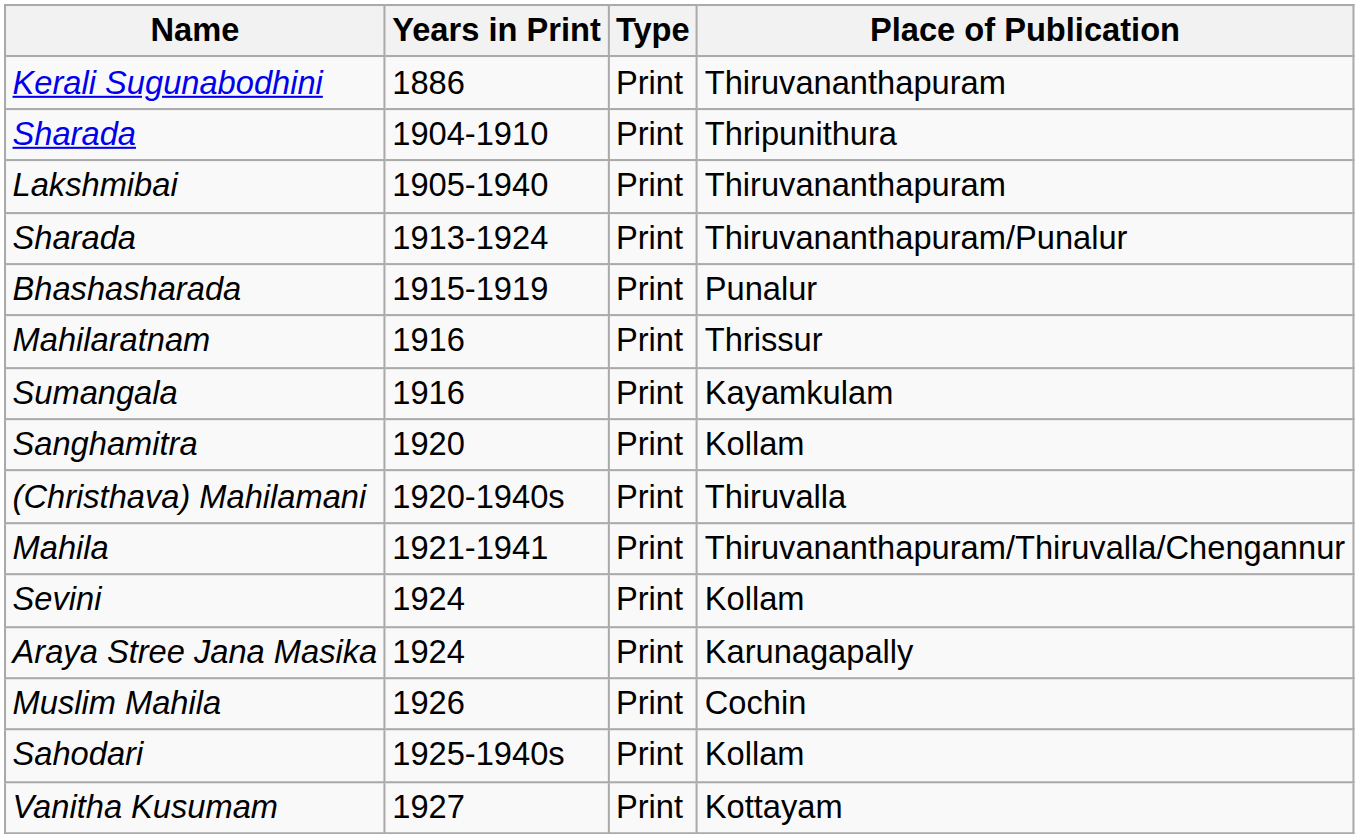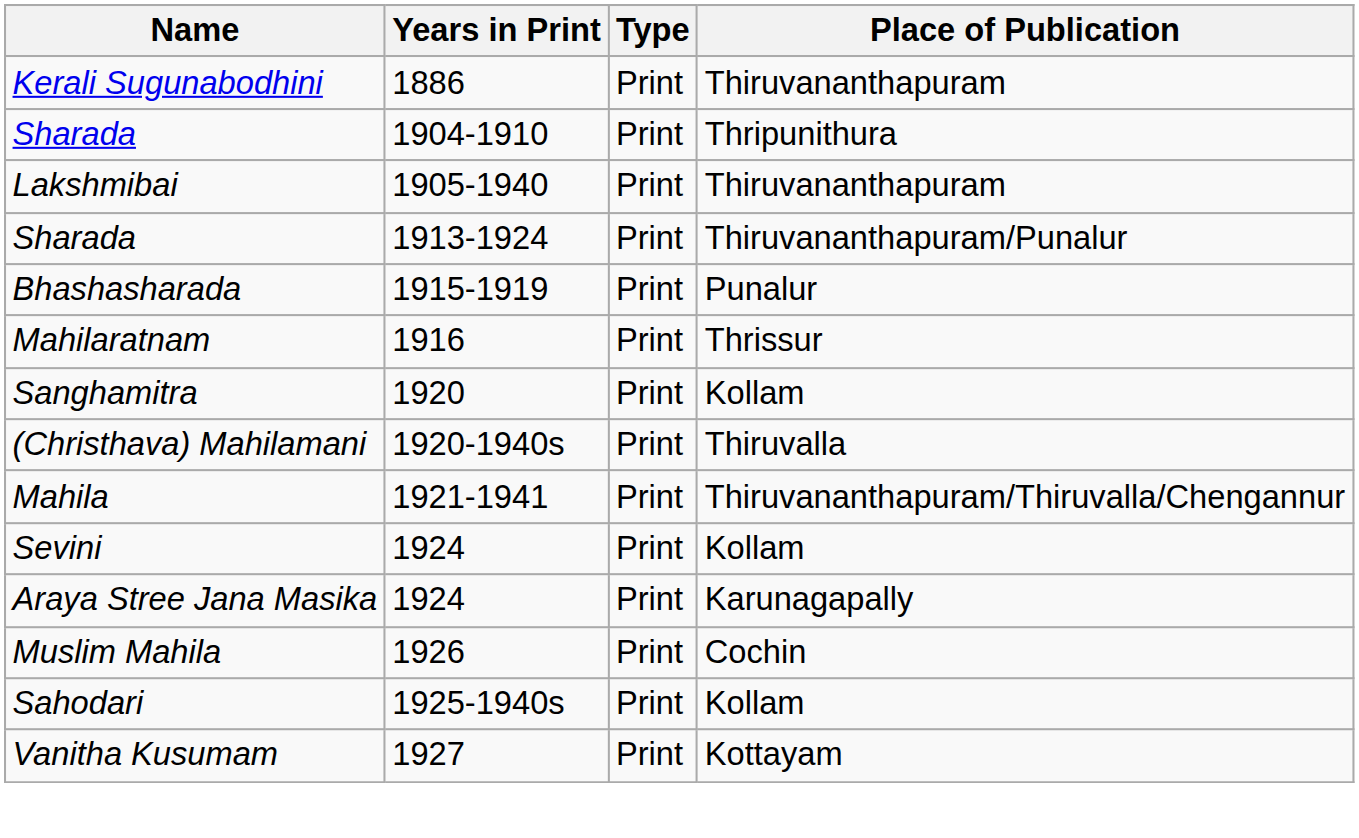 <table class="wikitable sortable">
 <tr>
 <th>Name</th>
 <th>Years in Print</th>
 <th>Type</th>
 <th>Place of Publication</th>
 </tr>
 <tr>
 <td><em><a href='#'>Kerali Sugunabodhini</a></em></td>
 <td>1886</td>
 <td>Print</td>
 <td>Thiruvananthapuram</td>
 </tr>
 <tr>
 <td><em><a href='#'>Sharada</a></em></td>
 <td>1904-1910</td>
 <td>Print</td>
 <td>Thripunithura</td>
 </tr>
 <tr>
 <td><em>Lakshmibai</em></td>
 <td>1905-1940</td>
 <td>Print</td>
 <td>Thiruvananthapuram  </td>
 </tr>
 <tr>
 <td><em>Sharada</em></td>
 <td>1913-1924</td>
 <td>Print</td>
 <td>Thiruvananthapuram/Punalur</td>
 </tr>
 <tr>
 <td><em>Bhashasharada</em></td>
 <td>1915-1919</td>
 <td>Print</td>
 <td>Punalur</td>
 </tr>
 <tr>
 <td><em>Mahilaratnam</em></td>
 <td>1916</td>
 <td>Print</td>
 <td>Thrissur</td>
-</tr>
-<tr>
-<td><em>Sumangala</em></td>
-<td>1916</td>
-<td>Print</td>
-<td>Kayamkulam</td>
 </tr>
 <tr>
 <td><em>Sanghamitra</em></td>
 <td>1920</td>
 <td>Print</td>
 <td>Kollam  </td>
 </tr>
 <tr>
 <td><em>(Christhava) Mahilamani</em></td>
 <td>1920-1940s</td>
 <td>Print</td>
 <td>Thiruvalla</td>
 </tr>
 <tr>
 <td><em>Mahila</em></td>
 <td>1921-1941</td>
 <td>Print</td>
 <td>Thiruvananthapuram/Thiruvalla/Chengannur</td>
 </tr>
 <tr>
 <td><em>Sevini</em></td>
 <td>1924</td>
 <td>Print</td>
 <td>Kollam</td>
 </tr>
 <tr>
 <td><em>Araya Stree Jana Masika</em></td>
 <td>1924</td>
 <td>Print</td>
 <td>Karunagapally</td>
 </tr>
 <tr>
 <td><em>Muslim Mahila</em></td>
 <td>1926</td>
 <td>Print</td>
 <td>Cochin</td>
 </tr>
 <tr>
 <td><em>Sahodari</em></td>
 <td>1925-1940s</td>
 <td>Print</td>
 <td>Kollam</td>
 </tr>
 <tr>
 <td><em>Vanitha Kusumam</em></td>
 <td>1927</td>
 <td>Print</td>
 <td>Kottayam</td>
 </tr>
 </table>
